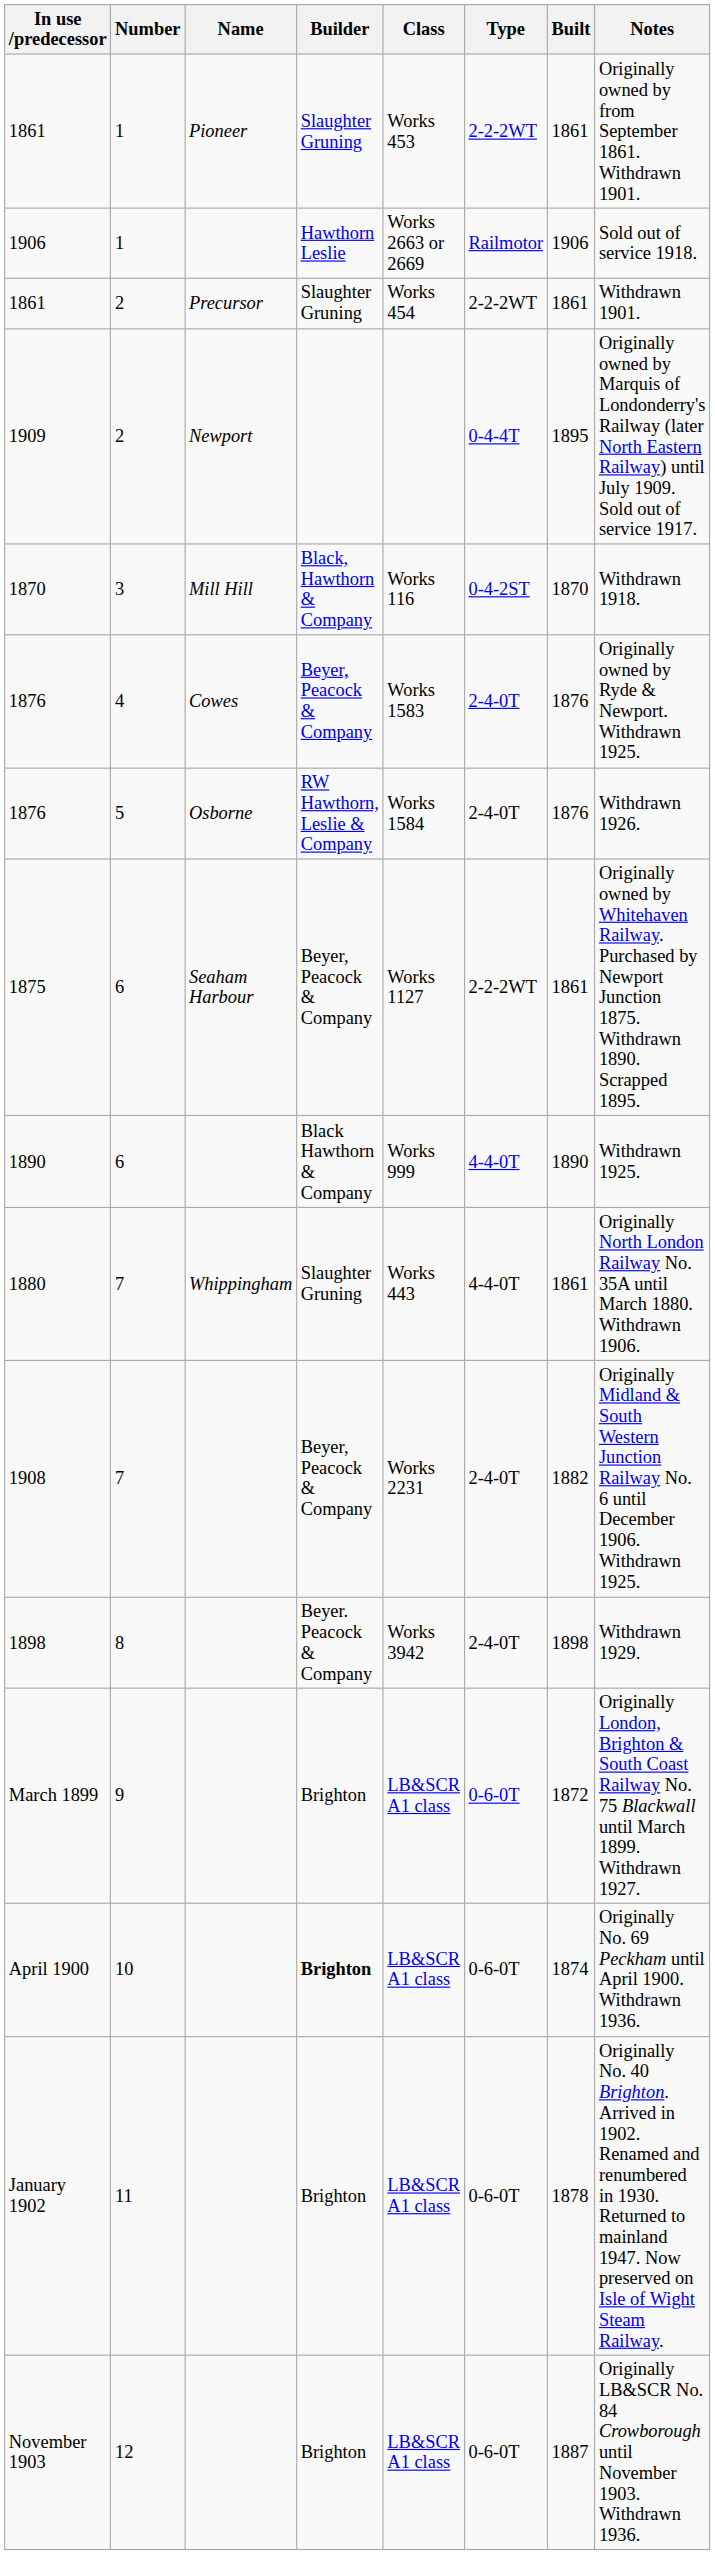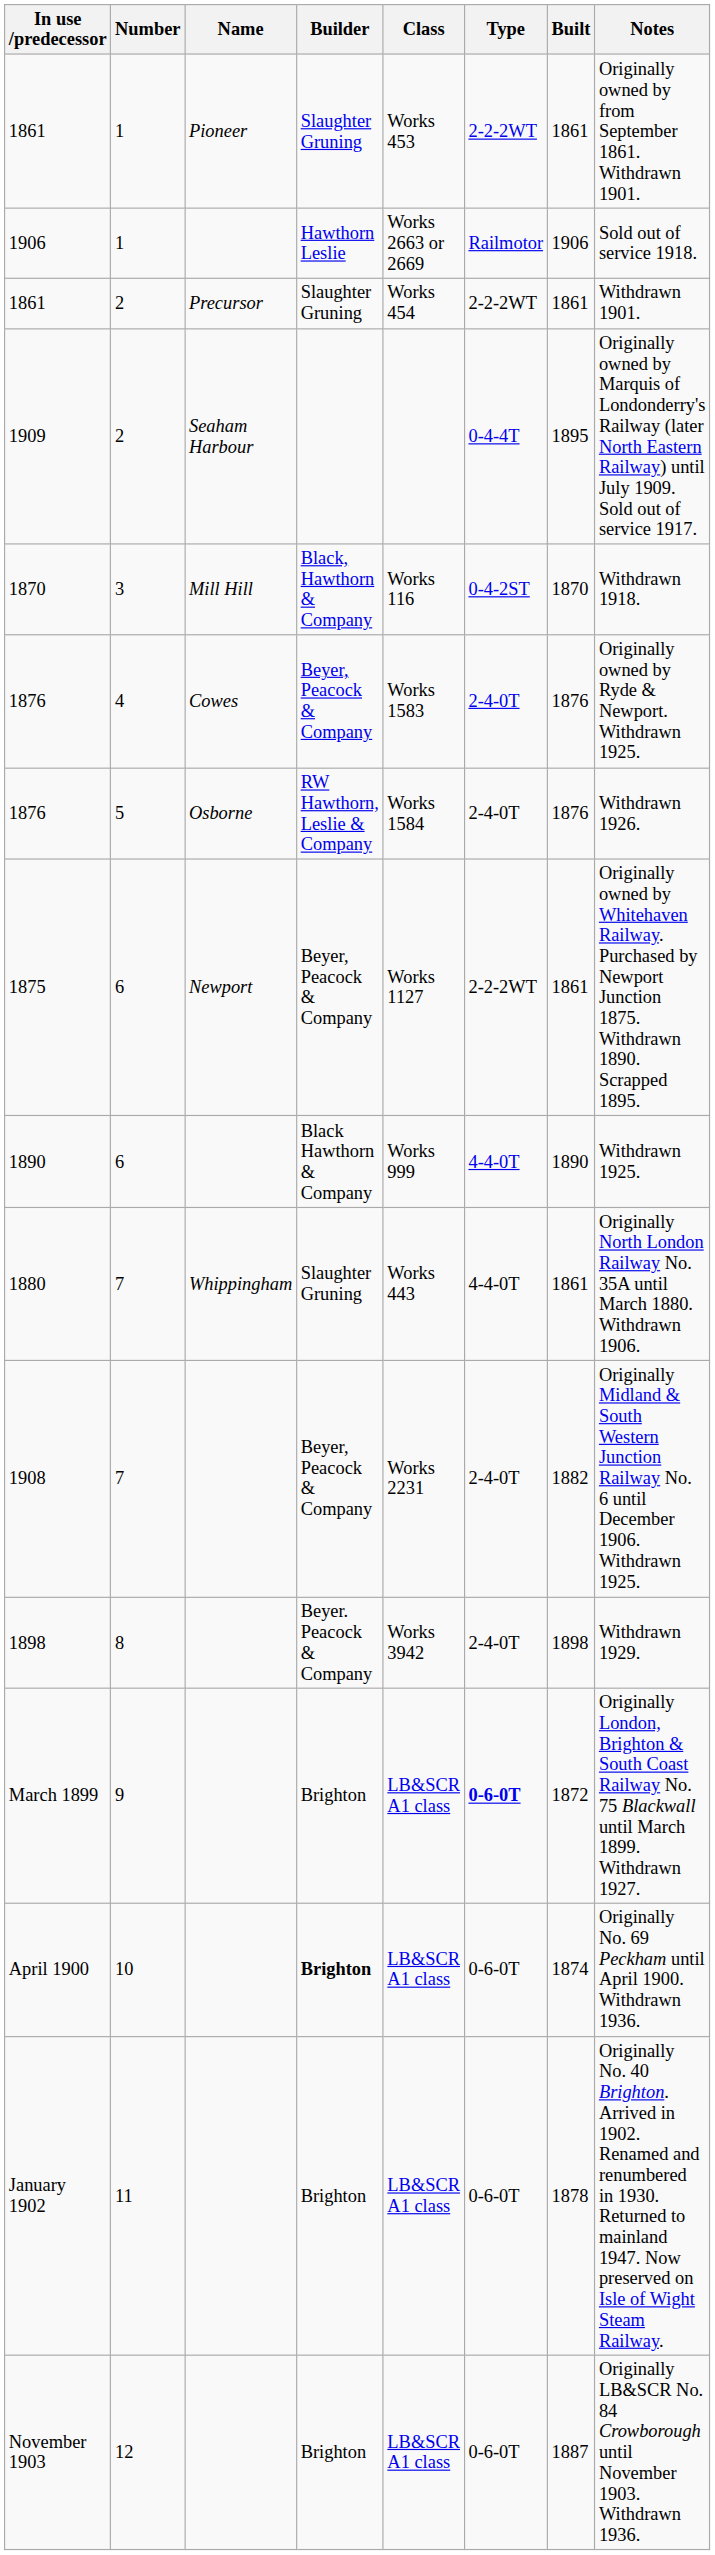 <table class="wikitable sortable">
 <tr>
 <th>In use /predecessor</th>
 <th>Number</th>
 <th>Name</th>
 <th>Builder</th>
 <th>Class</th>
 <th>Type</th>
 <th>Built</th>
 <th>Notes</th>
 </tr>
 <tr>
 <td>1861</td>
 <td>1</td>
 <td><em>Pioneer</em></td>
 <td><a href='#'>Slaughter Gruning</a></td>
 <td>Works 453</td>
 <td><a href='#'>2-2-2WT</a></td>
 <td>1861</td>
 <td>Originally owned by  from September 1861. Withdrawn 1901.</td>
 </tr>
 <tr>
 <td>1906</td>
 <td>1</td>
 <td></td>
 <td><a href='#'>Hawthorn Leslie</a></td>
 <td>Works 2663 or 2669 </td>
 <td><a href='#'>Railmotor</a></td>
 <td>1906</td>
 <td>Sold out of service 1918.</td>
 </tr>
 <tr>
 <td>1861</td>
 <td>2</td>
 <td><em>Precursor</em></td>
 <td>Slaughter Gruning</td>
 <td>Works 454</td>
 <td>2-2-2WT</td>
 <td>1861</td>
 <td>Withdrawn 1901.</td>
 </tr>
 <tr>
 <td>1909</td>
 <td>2</td>
-<td><em>Newport</em></td>
+<td><em>Seaham Harbour</em></td>
 <td></td>
 <td></td>
 <td><a href='#'>0-4-4T</a></td>
 <td>1895</td>
 <td>Originally owned by Marquis of Londonderry's Railway (later <a href='#'>North Eastern Railway</a>) until July 1909. Sold out of service 1917.</td>
 </tr>
 <tr>
 <td>1870</td>
 <td>3</td>
 <td><em>Mill Hill</em></td>
 <td><a href='#'>Black, Hawthorn & Company</a></td>
 <td>Works 116</td>
 <td><a href='#'>0-4-2ST</a></td>
 <td>1870</td>
 <td>Withdrawn 1918.</td>
 </tr>
 <tr>
 <td>1876</td>
 <td>4</td>
 <td><em>Cowes</em></td>
 <td><a href='#'>Beyer, Peacock & Company</a></td>
 <td>Works 1583</td>
 <td><a href='#'>2-4-0T</a></td>
 <td>1876</td>
 <td>Originally owned by Ryde & Newport. Withdrawn 1925.</td>
 </tr>
 <tr>
 <td>1876</td>
 <td>5</td>
 <td><em>Osborne</em></td>
 <td><a href='#'>RW Hawthorn, Leslie & Company</a></td>
 <td>Works 1584</td>
 <td>2-4-0T</td>
 <td>1876</td>
 <td>Withdrawn 1926.</td>
 </tr>
 <tr>
 <td>1875</td>
 <td>6</td>
-<td><em>Seaham Harbour</em></td>
+<td><em>Newport</em></td>
 <td>Beyer, Peacock & Company</td>
 <td>Works 1127</td>
 <td>2-2-2WT</td>
 <td>1861</td>
 <td>Originally owned by <a href='#'>Whitehaven Railway</a>. Purchased by Newport Junction 1875. Withdrawn 1890. Scrapped 1895.</td>
 </tr>
 <tr>
 <td>1890</td>
 <td>6</td>
 <td></td>
 <td>Black Hawthorn & Company</td>
 <td>Works 999</td>
 <td><a href='#'>4-4-0T</a></td>
 <td>1890</td>
 <td>Withdrawn 1925.</td>
 </tr>
 <tr>
 <td>1880</td>
 <td>7</td>
 <td><em>Whippingham</em></td>
 <td>Slaughter Gruning</td>
 <td>Works 443</td>
 <td>4-4-0T</td>
 <td>1861</td>
 <td>Originally <a href='#'>North London Railway</a> No. 35A until March 1880. Withdrawn 1906.</td>
 </tr>
 <tr>
 <td>1908</td>
 <td>7</td>
 <td></td>
 <td>Beyer, Peacock & Company</td>
 <td>Works 2231</td>
 <td>2-4-0T</td>
 <td>1882</td>
 <td>Originally <a href='#'>Midland & South Western Junction Railway</a> No. 6 until December 1906. Withdrawn 1925.</td>
 </tr>
 <tr>
 <td>1898</td>
 <td>8</td>
 <td></td>
 <td>Beyer. Peacock & Company</td>
 <td>Works 3942</td>
 <td>2-4-0T</td>
 <td>1898</td>
 <td>Withdrawn 1929.</td>
 </tr>
 <tr>
 <td>March 1899</td>
 <td>9</td>
 <td></td>
 <td>Brighton</td>
 <td><a href='#'>LB&SCR A1 class</a></td>
-<td><a href='#'>0-6-0T</a></td>
+<td><strong><a href='#'>0-6-0T</a></strong></td>
 <td>1872</td>
 <td>Originally <a href='#'>London, Brighton & South Coast Railway</a> No. 75 <em>Blackwall</em> until March 1899. Withdrawn 1927.</td>
 </tr>
 <tr>
 <td>April 1900</td>
 <td>10</td>
 <td></td>
 <td><strong>Brighton</strong></td>
 <td><a href='#'>LB&SCR A1 class</a></td>
 <td>0-6-0T</td>
 <td>1874</td>
 <td>Originally  No. 69 <em>Peckham</em> until April 1900. Withdrawn 1936.</td>
 </tr>
 <tr>
 <td>January 1902</td>
 <td>11</td>
 <td></td>
 <td>Brighton</td>
 <td><a href='#'>LB&SCR A1 class</a></td>
 <td>0-6-0T</td>
 <td>1878</td>
 <td>Originally No. 40 <em><a href='#'>Brighton</a></em>. Arrived in 1902. Renamed and renumbered in 1930. Returned to mainland 1947. Now preserved on <a href='#'>Isle of Wight Steam Railway</a>.</td>
 </tr>
 <tr>
 <td>November 1903</td>
 <td>12</td>
 <td></td>
 <td>Brighton</td>
 <td><a href='#'>LB&SCR A1 class</a></td>
 <td>0-6-0T</td>
 <td>1887</td>
 <td>Originally LB&SCR No. 84 <em>Crowborough</em> until November 1903. Withdrawn 1936.</td>
 </tr>
 </table>
